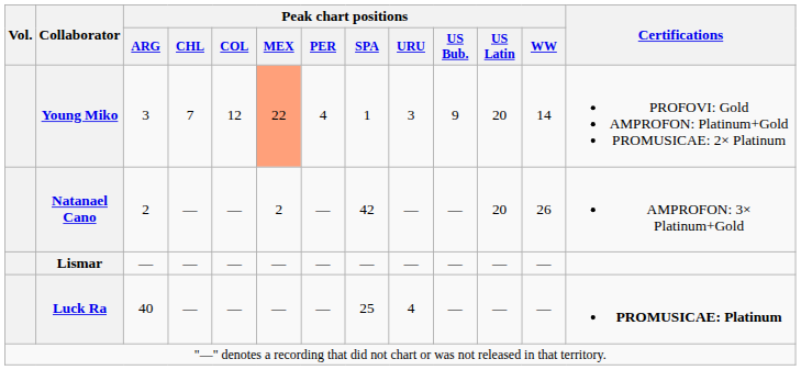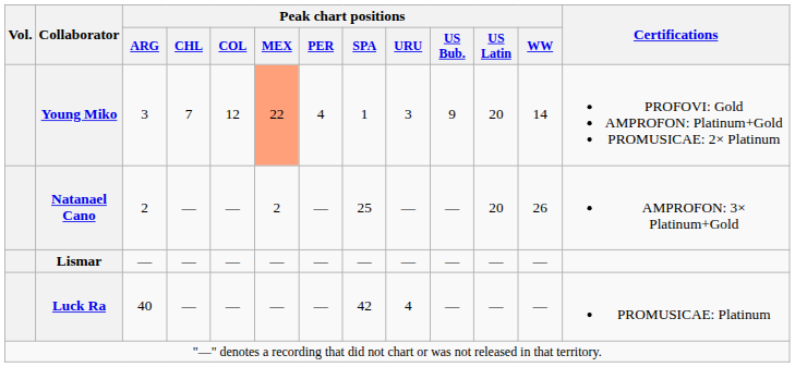 <table class="wikitable plainrowheaders" style="text-align:center;">
 <tr>
 <th scope="col" rowspan="2">Vol.</th>
 <th scope="col" rowspan="2">Collaborator</th>
 <th scope="col" colspan="10">Peak chart positions</th>
 <th scope="col" rowspan="2" style="width:16em;"><a href='#'>Certifications</a></th>
 </tr>
 <tr>
 <th scope="col" style="width:3em;font-size:90%;"><a href='#'>ARG</a><br></th>
 <th scope="col" style="width:3em;font-size:90%;"><a href='#'>CHL</a><br></th>
 <th scope="col" style="width:3em;font-size:90%;"><a href='#'>COL</a><br></th>
 <th scope="col" style="width:3em;font-size:90%;"><a href='#'>MEX</a><br></th>
 <th scope="col" style="width:3em;font-size:90%;"><a href='#'>PER</a><br></th>
 <th scope="col" style="width:3em;font-size:90%;"><a href='#'>SPA</a><br></th>
 <th scope="col" style="width:3em;font-size:90%;"><a href='#'>URU</a><br></th>
 <th scope="col" style="width:3em;font-size:90%;"><a href='#'>US<br>Bub.</a><br></th>
 <th scope="col" style="width:3em;font-size:90%;"><a href='#'>US<br>Latin</a><br></th>
 <th scope="col" style="width:3em;font-size:90%;"><a href='#'>WW</a><br></th>
 </tr>
 <tr>
 <th scope="row"></th>
 <th scope="row"><a href='#'>Young Miko</a></th>
 <td>3</td>
 <td>7</td>
 <td>12</td>
 <td style="background: lightsalmon;">22</td>
 <td>4</td>
 <td>1</td>
 <td>3</td>
 <td>9</td>
 <td>20</td>
 <td>14</td>
 <td><br><ul><li>PROFOVI: Gold</li><li>AMPROFON: Platinum+Gold</li><li>PROMUSICAE: 2× Platinum</li></ul></td>
 </tr>
 <tr>
 <th scope="row"></th>
 <th scope="row"><a href='#'>Natanael Cano</a></th>
 <td>2</td>
 <td>—</td>
 <td>—</td>
 <td>2</td>
 <td>—</td>
-<td>42</td>
+<td>25</td>
 <td>—</td>
 <td>—</td>
 <td>20</td>
 <td>26</td>
 <td><br><ul><li>AMPROFON: 3× Platinum+Gold</li></ul></td>
 </tr>
 <tr>
 <th scope="row"></th>
 <th scope="row">Lismar</th>
 <td>—</td>
 <td>—</td>
 <td>—</td>
 <td>—</td>
 <td>—</td>
 <td>—</td>
 <td>—</td>
 <td>—</td>
 <td>—</td>
 <td>—</td>
 <td></td>
 </tr>
 <tr>
 <th scope="row"></th>
 <th scope="row"><a href='#'>Luck Ra</a></th>
 <td>40</td>
 <td>—</td>
 <td>—</td>
 <td>—</td>
 <td>—</td>
-<td>25</td>
+<td>42</td>
 <td>4</td>
 <td>—</td>
 <td>—</td>
 <td>—</td>
-<td><strong><br><ul><li>PROMUSICAE: Platinum</li></ul></strong></td>
+<td><br><ul><li>PROMUSICAE: Platinum</li></ul></td>
 </tr>
 <tr>
 <td colspan="14" style="font-size:90%">"—" denotes a recording that did not chart or was not released in that territory.</td>
 </tr>
 </table>
